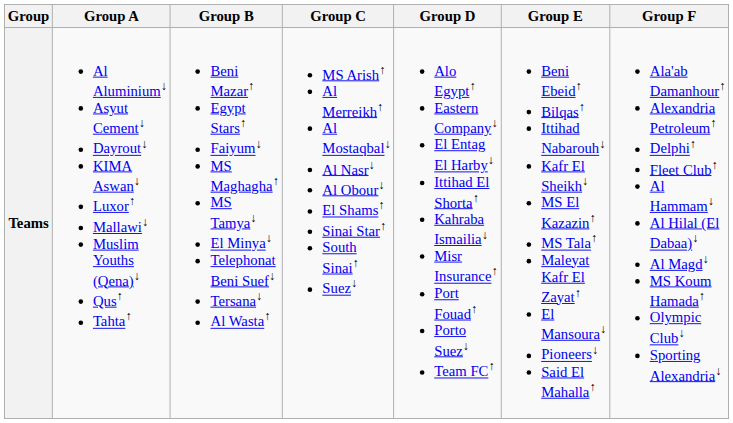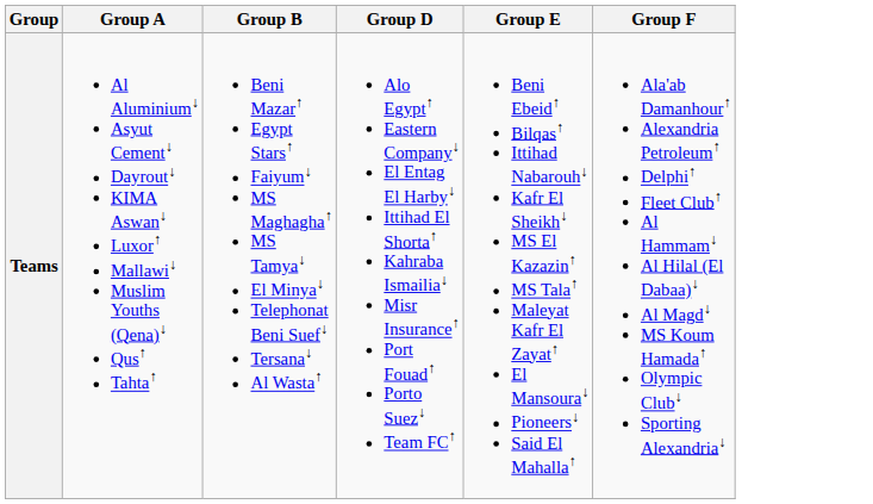 <table class=wikitable style=width:100%;>
 <tr>
 <th>Group</th>
 <th width=16.67%>Group A</th>
 <th width=16.67%>Group B</th>
-<th width=16.67%>Group C</th>
 <th width=16.67%>Group D</th>
 <th width=16.67%>Group E</th>
 <th width=16.67%>Group F</th>
 </tr>
 <tr>
 <th>Teams</th>
 <td valign=top><br><ul><li><a href='#'>Al Aluminium</a><sup>↓</sup></li><li><a href='#'>Asyut Cement</a><sup>↓</sup></li><li><a href='#'>Dayrout</a><sup>↓</sup></li><li><a href='#'>KIMA Aswan</a><sup>↓</sup></li><li><a href='#'>Luxor</a><sup>↑</sup></li><li><a href='#'>Mallawi</a><sup>↓</sup></li><li><a href='#'>Muslim Youths (Qena)</a><sup>↓</sup></li><li><a href='#'>Qus</a><sup>↑</sup></li><li><a href='#'>Tahta</a><sup>↑</sup></li></ul></td>
 <td valign=top><br><ul><li><a href='#'>Beni Mazar</a><sup>↑</sup></li><li><a href='#'>Egypt Stars</a><sup>↑</sup></li><li><a href='#'>Faiyum</a><sup>↓</sup></li><li><a href='#'>MS Maghagha</a><sup>↑</sup></li><li><a href='#'>MS Tamya</a><sup>↓</sup></li><li><a href='#'>El Minya</a><sup>↓</sup></li><li><a href='#'>Telephonat Beni Suef</a><sup>↓</sup></li><li><a href='#'>Tersana</a><sup>↓</sup></li><li><a href='#'>Al Wasta</a><sup>↑</sup></li></ul></td>
-<td valign=top><br><ul><li><a href='#'>MS Arish</a><sup>↑</sup></li><li><a href='#'>Al Merreikh</a><sup>↑</sup></li><li><a href='#'>Al Mostaqbal</a><sup>↓</sup></li><li><a href='#'>Al Nasr</a><sup>↓</sup></li><li><a href='#'>Al Obour</a><sup>↓</sup></li><li><a href='#'>El Shams</a><sup>↑</sup></li><li><a href='#'>Sinai Star</a><sup>↑</sup></li><li><a href='#'>South Sinai</a><sup>↑</sup></li><li><a href='#'>Suez</a><sup>↓</sup></li></ul></td>
 <td valign=top><br><ul><li><a href='#'>Alo Egypt</a><sup>↑</sup></li><li><a href='#'>Eastern Company</a><sup>↓</sup></li><li><a href='#'>El Entag El Harby</a><sup>↓</sup></li><li><a href='#'>Ittihad El Shorta</a><sup>↑</sup></li><li><a href='#'>Kahraba Ismailia</a><sup>↓</sup></li><li><a href='#'>Misr Insurance</a><sup>↑</sup></li><li><a href='#'>Port Fouad</a><sup>↑</sup></li><li><a href='#'>Porto Suez</a><sup>↓</sup></li><li><a href='#'>Team FC</a><sup>↑</sup></li></ul></td>
 <td valign=top><br><ul><li><a href='#'>Beni Ebeid</a><sup>↑</sup></li><li><a href='#'>Bilqas</a><sup>↑</sup></li><li><a href='#'>Ittihad Nabarouh</a><sup>↓</sup></li><li><a href='#'>Kafr El Sheikh</a><sup>↓</sup></li><li><a href='#'>MS El Kazazin</a><sup>↑</sup></li><li><a href='#'>MS Tala</a><sup>↑</sup></li><li><a href='#'>Maleyat Kafr El Zayat</a><sup>↑</sup></li><li><a href='#'>El Mansoura</a><sup>↓</sup></li><li><a href='#'>Pioneers</a><sup>↓</sup></li><li><a href='#'>Said El Mahalla</a><sup>↑</sup></li></ul></td>
 <td valign=top><br><ul><li><a href='#'>Ala'ab Damanhour</a><sup>↑</sup></li><li><a href='#'>Alexandria Petroleum</a><sup>↑</sup></li><li><a href='#'>Delphi</a><sup>↑</sup></li><li><a href='#'>Fleet Club</a><sup>↑</sup></li><li><a href='#'>Al Hammam</a><sup>↓</sup></li><li><a href='#'>Al Hilal (El Dabaa)</a><sup>↓</sup></li><li><a href='#'>Al Magd</a><sup>↓</sup></li><li><a href='#'>MS Koum Hamada</a><sup>↑</sup></li><li><a href='#'>Olympic Club</a><sup>↓</sup></li><li><a href='#'>Sporting Alexandria</a><sup>↓</sup></li></ul></td>
 </tr>
 </table>
